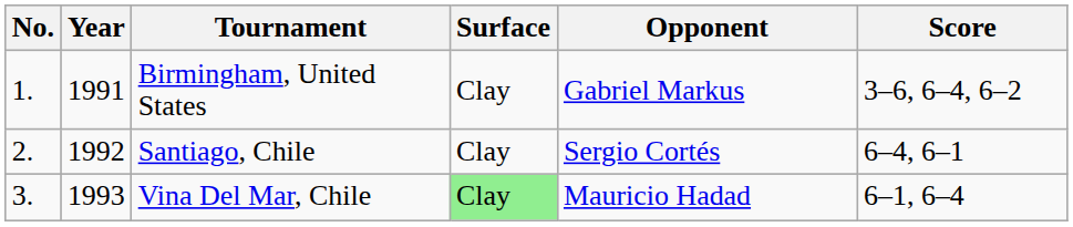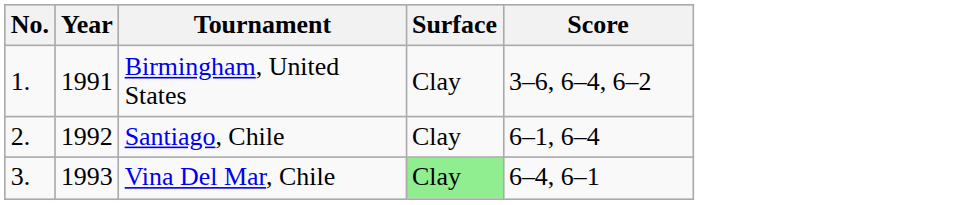 <table class="sortable wikitable">
 <tr>
 <th style="width:20px">No.</th>
 <th style="width:30px">Year</th>
 <th style="width:170px">Tournament</th>
 <th style="width:50px">Surface</th>
-<th style="width:160px">Opponent</th>
 <th style="width:110px" class="unsortable">Score</th>
 </tr>
 <tr>
 <td>1.</td>
 <td>1991</td>
 <td><a href='#'>Birmingham</a>, United States</td>
 <td>Clay</td>
-<td> <a href='#'>Gabriel Markus</a></td>
 <td>3–6, 6–4, 6–2</td>
 </tr>
 <tr>
 <td>2.</td>
 <td>1992</td>
 <td><a href='#'>Santiago</a>, Chile</td>
 <td>Clay</td>
-<td> <a href='#'>Sergio Cortés</a></td>
-<td>6–4, 6–1</td>
+<td>6–1, 6–4</td>
 </tr>
 <tr>
 <td>3.</td>
 <td>1993</td>
 <td><a href='#'>Vina Del Mar</a>, Chile</td>
 <td style="background: lightgreen;">Clay</td>
-<td> <a href='#'>Mauricio Hadad</a></td>
-<td>6–1, 6–4</td>
+<td>6–4, 6–1</td>
 </tr>
 </table>
